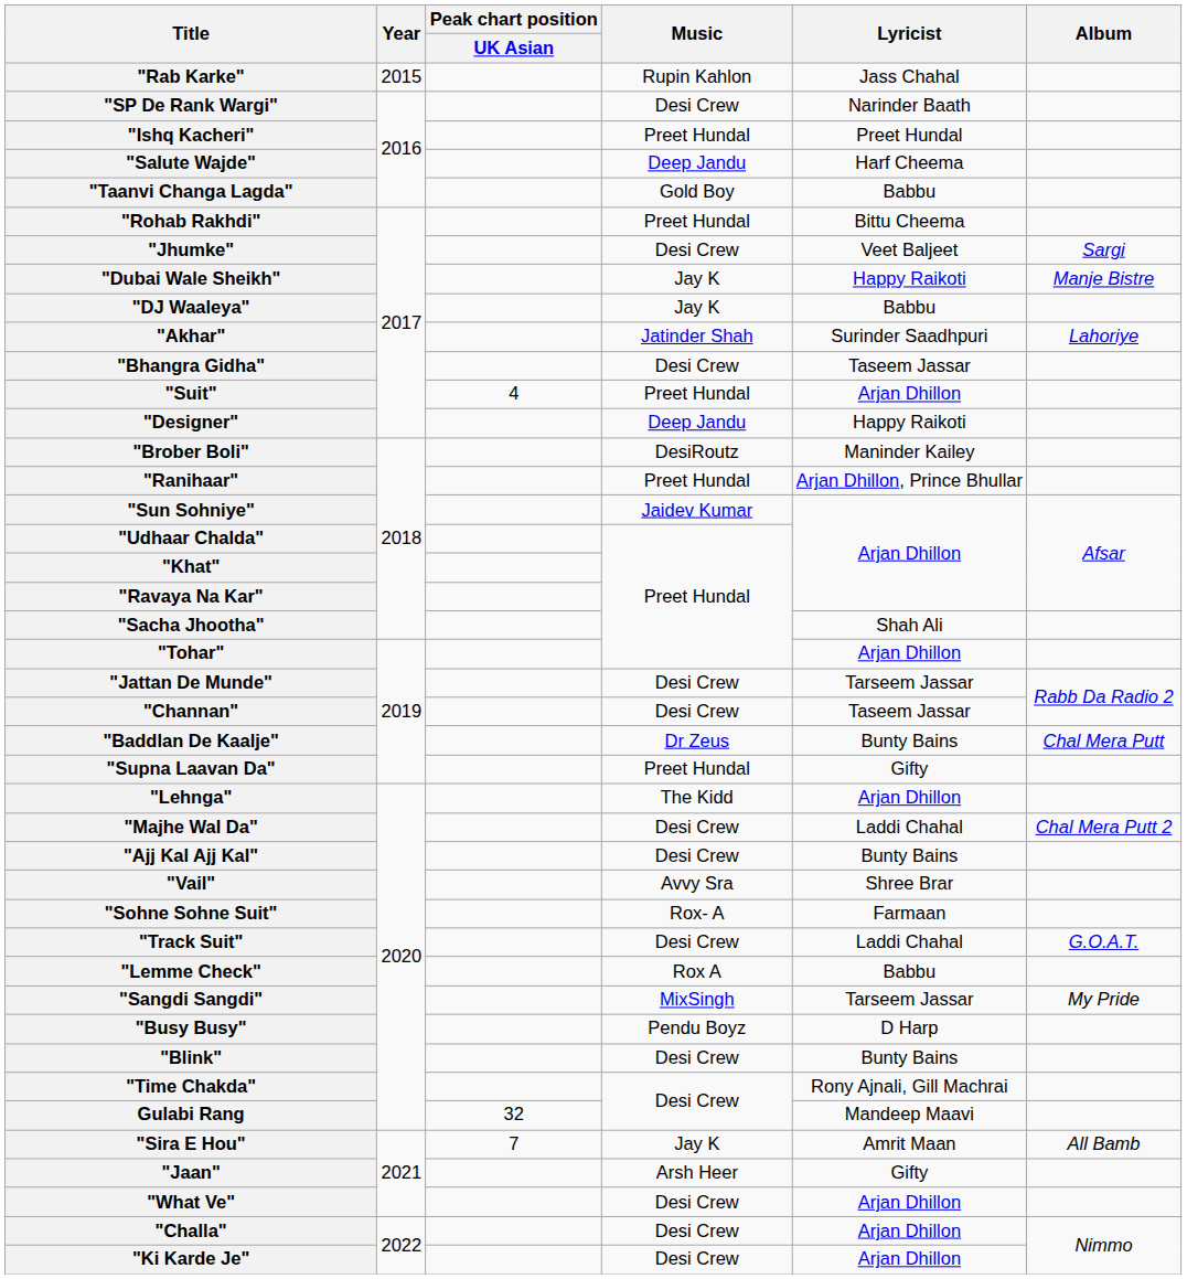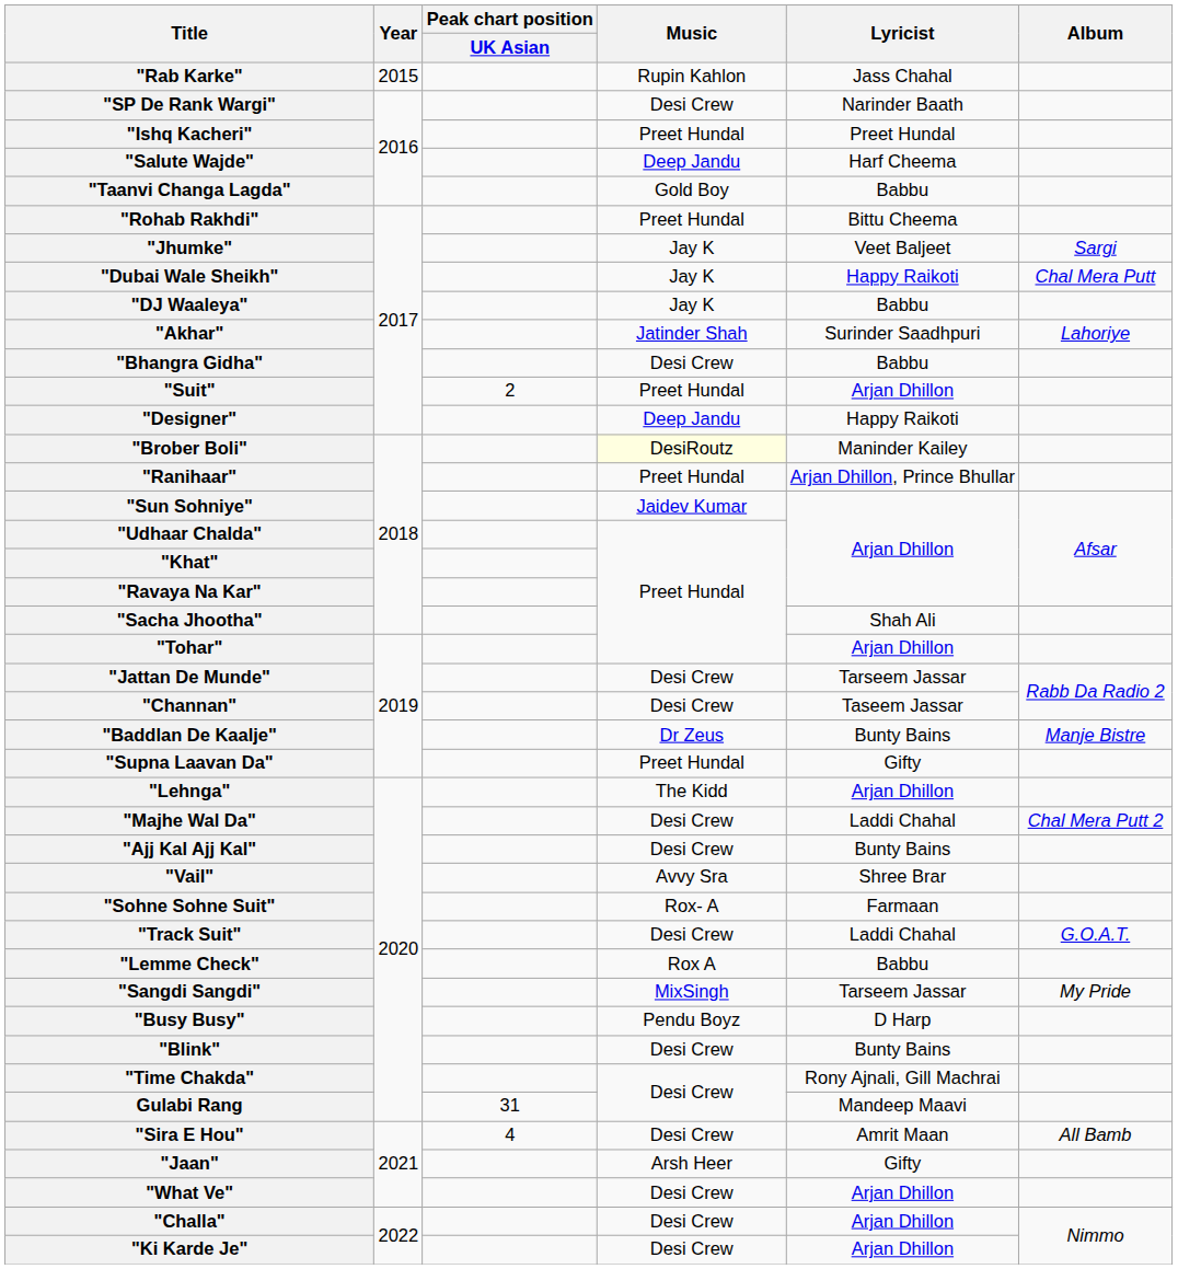 <table class="wikitable plainrowheaders" style="text-align:center;">
 <tr>
 <th rowspan="2" scope="col" style="width:20em;">Title</th>
 <th rowspan="2" scope="col" style="width:2em;">Year</th>
 <th>Peak chart position</th>
 <th rowspan="2" scope="col" style="width:10em;">Music</th>
 <th rowspan="2">Lyricist</th>
 <th rowspan="2" scope="col" style="width:8em;">Album</th>
 </tr>
 <tr>
 <th><a href='#'>UK Asian</a></th>
 </tr>
 <tr>
 <th scope="row">"Rab Karke" </th>
 <td>2015</td>
 <td></td>
 <td>Rupin Kahlon</td>
 <td>Jass Chahal</td>
 <td></td>
 </tr>
 <tr>
 <th scope="row">"SP De Rank Wargi"</th>
 <td rowspan="4">2016</td>
 <td></td>
 <td>Desi Crew</td>
 <td>Narinder Baath</td>
 <td></td>
 </tr>
 <tr>
 <th scope="row">"Ishq Kacheri"</th>
 <td></td>
 <td>Preet Hundal</td>
 <td>Preet Hundal</td>
 <td></td>
 </tr>
 <tr>
 <th scope="row">"Salute Wajde"</th>
 <td></td>
 <td><a href='#'>Deep Jandu</a></td>
 <td>Harf Cheema</td>
 <td></td>
 </tr>
 <tr>
 <th scope="row">"Taanvi Changa Lagda"</th>
 <td></td>
 <td>Gold Boy</td>
 <td>Babbu</td>
 <td></td>
 </tr>
 <tr>
 <th scope="row">"Rohab Rakhdi"</th>
 <td rowspan="8">2017</td>
 <td></td>
 <td>Preet Hundal</td>
 <td>Bittu Cheema</td>
 <td></td>
 </tr>
 <tr>
 <th scope="row">"Jhumke" </th>
 <td></td>
-<td>Desi Crew</td>
+<td>Jay K</td>
 <td>Veet Baljeet</td>
 <td><em><a href='#'>Sargi</a></em></td>
 </tr>
 <tr>
 <th scope="row">"Dubai Wale Sheikh" </th>
 <td></td>
 <td>Jay K</td>
 <td><a href='#'>Happy Raikoti</a></td>
-<td><em><a href='#'>Manje Bistre</a></em></td>
+<td><em><a href='#'>Chal Mera Putt</a></em></td>
 </tr>
 <tr>
 <th scope="row">"DJ Waaleya"</th>
 <td></td>
 <td>Jay K</td>
 <td>Babbu</td>
 <td></td>
 </tr>
 <tr>
 <th scope="row">"Akhar" </th>
 <td></td>
 <td><a href='#'>Jatinder Shah</a></td>
 <td>Surinder Saadhpuri</td>
 <td><em><a href='#'>Lahoriye</a></em></td>
 </tr>
 <tr>
 <th scope="row">"Bhangra Gidha"</th>
 <td></td>
 <td>Desi Crew</td>
-<td>Taseem Jassar</td>
+<td>Babbu</td>
 <td></td>
 </tr>
 <tr>
 <th scope="row">"Suit" </th>
-<td>4</td>
+<td>2</td>
 <td>Preet Hundal</td>
 <td><a href='#'>Arjan Dhillon</a></td>
 <td></td>
 </tr>
 <tr>
 <th scope="row">"Designer"</th>
 <td></td>
 <td><a href='#'>Deep Jandu</a></td>
 <td>Happy Raikoti</td>
 <td></td>
 </tr>
 <tr>
 <th scope="row">"Brober Boli"</th>
 <td rowspan="7">2018</td>
 <td></td>
-<td>DesiRoutz</td>
+<td style="background: lightyellow;">DesiRoutz</td>
 <td>Maninder Kailey</td>
 <td></td>
 </tr>
 <tr>
 <th scope="row">"Ranihaar"</th>
 <td></td>
 <td>Preet Hundal</td>
 <td><a href='#'>Arjan Dhillon</a>, Prince Bhullar</td>
 <td></td>
 </tr>
 <tr>
 <th scope="row">"Sun Sohniye" </th>
 <td></td>
 <td><a href='#'>Jaidev Kumar</a></td>
 <td rowspan="4"><a href='#'>Arjan Dhillon</a></td>
 <td rowspan="4"><em><a href='#'>Afsar</a></em></td>
 </tr>
 <tr>
 <th scope="row">"Udhaar Chalda" </th>
 <td></td>
 <td rowspan="5">Preet Hundal</td>
 </tr>
 <tr>
 <th scope="row">"Khat"</th>
 <td></td>
 </tr>
 <tr>
 <th scope="row">"Ravaya Na Kar"</th>
 <td></td>
 </tr>
 <tr>
 <th scope="row">"Sacha Jhootha"</th>
 <td></td>
 <td>Shah Ali</td>
 <td></td>
 </tr>
 <tr>
 <th scope="row">"Tohar"</th>
 <td rowspan="5">2019</td>
 <td></td>
 <td><a href='#'>Arjan Dhillon</a></td>
 <td></td>
 </tr>
 <tr>
 <th scope="row">"Jattan De Munde" </th>
 <td></td>
 <td>Desi Crew</td>
 <td>Tarseem Jassar</td>
 <td rowspan="2"><em><a href='#'>Rabb Da Radio 2</a></em></td>
 </tr>
 <tr>
 <th scope="row">"Channan"</th>
 <td></td>
 <td>Desi Crew</td>
 <td>Taseem Jassar</td>
 </tr>
 <tr>
 <th scope="row">"Baddlan De Kaalje" </th>
 <td></td>
 <td><a href='#'>Dr Zeus</a></td>
 <td>Bunty Bains</td>
-<td><em><a href='#'>Chal Mera Putt</a></em></td>
+<td><em><a href='#'>Manje Bistre</a></em></td>
 </tr>
 <tr>
 <th scope="row">"Supna Laavan Da"</th>
 <td></td>
 <td>Preet Hundal</td>
 <td>Gifty</td>
 <td></td>
 </tr>
 <tr>
 <th scope="row">"Lehnga"</th>
 <td rowspan="12">2020</td>
 <td></td>
 <td>The Kidd</td>
 <td><a href='#'>Arjan Dhillon</a></td>
 <td></td>
 </tr>
 <tr>
 <th scope="row">"Majhe Wal Da" </th>
 <td></td>
 <td>Desi Crew</td>
 <td>Laddi Chahal</td>
 <td><em><a href='#'>Chal Mera Putt 2</a></em></td>
 </tr>
 <tr>
 <th scope="row">"Ajj Kal Ajj Kal"</th>
 <td></td>
 <td>Desi Crew</td>
 <td>Bunty Bains</td>
 <td></td>
 </tr>
 <tr>
 <th scope="row">"Vail" </th>
 <td></td>
 <td>Avvy Sra</td>
 <td>Shree Brar</td>
 <td></td>
 </tr>
 <tr>
 <th scope="row">"Sohne Sohne Suit"</th>
 <td></td>
 <td>Rox- A</td>
 <td>Farmaan</td>
 <td></td>
 </tr>
 <tr>
 <th scope="row">"Track Suit" </th>
 <td></td>
 <td>Desi Crew</td>
 <td>Laddi Chahal</td>
 <td><em><a href='#'>G.O.A.T.</a></em></td>
 </tr>
 <tr>
 <th scope="row">"Lemme Check"</th>
 <td></td>
 <td>Rox A</td>
 <td>Babbu</td>
 <td></td>
 </tr>
 <tr>
 <th scope="row">"Sangdi Sangdi" </th>
 <td></td>
 <td><a href='#'>MixSingh</a></td>
 <td>Tarseem Jassar</td>
 <td><em>My Pride</em></td>
 </tr>
 <tr>
 <th scope="row">"Busy Busy"</th>
 <td></td>
 <td>Pendu Boyz</td>
 <td>D Harp</td>
 <td></td>
 </tr>
 <tr>
 <th scope="row">"Blink"</th>
 <td></td>
 <td>Desi Crew</td>
 <td>Bunty Bains</td>
 <td></td>
 </tr>
 <tr>
 <th scope="row">"Time Chakda"</th>
 <td></td>
 <td rowspan="2">Desi Crew</td>
 <td>Rony Ajnali, Gill Machrai</td>
 <td></td>
 </tr>
 <tr>
 <th scope="row">Gulabi Rang</th>
-<td>32 </td>
+<td>31 </td>
 <td>Mandeep Maavi</td>
 <td></td>
 </tr>
 <tr>
 <th scope="row">"Sira E Hou" </th>
 <td rowspan="3">2021</td>
-<td>7</td>
-<td>Jay K</td>
+<td>4</td>
+<td>Desi Crew</td>
 <td>Amrit Maan</td>
 <td><em>All Bamb</em></td>
 </tr>
 <tr>
 <th scope="row">"Jaan"</th>
 <td></td>
 <td>Arsh Heer</td>
 <td>Gifty</td>
 <td></td>
 </tr>
 <tr>
 <th scope="row">"What Ve" </th>
 <td></td>
 <td>Desi Crew</td>
 <td><a href='#'>Arjan Dhillon</a></td>
 <td></td>
 </tr>
 <tr>
 <th scope="row">"Challa"</th>
 <td rowspan="2">2022</td>
 <td></td>
 <td>Desi Crew</td>
 <td><a href='#'>Arjan Dhillon</a></td>
 <td rowspan="2"><em>Nimmo</em></td>
 </tr>
 <tr>
 <th scope="row">"Ki Karde Je" </th>
 <td></td>
 <td>Desi Crew</td>
 <td><a href='#'>Arjan Dhillon</a></td>
 </tr>
 </table>
